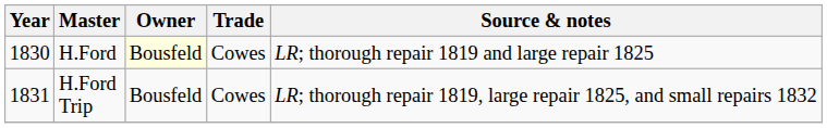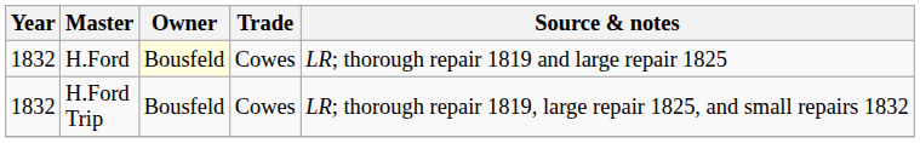 <table class=" wikitable">
 <tr>
 <th>Year</th>
 <th>Master</th>
 <th>Owner</th>
 <th>Trade</th>
 <th>Source & notes</th>
 </tr>
 <tr>
-<td>1830</td>
+<td>1832</td>
 <td>H.Ford</td>
 <td style="background: lightyellow;">Bousfeld</td>
 <td>Cowes</td>
 <td><em>LR</em>; thorough repair 1819 and large repair 1825</td>
 </tr>
 <tr>
-<td>1831</td>
+<td>1832</td>
 <td>H.Ford<br>Trip</td>
 <td>Bousfeld</td>
 <td>Cowes</td>
 <td><em>LR</em>; thorough repair 1819, large repair 1825, and small repairs 1832</td>
 </tr>
 <tr>
 </tr>
 </table>
